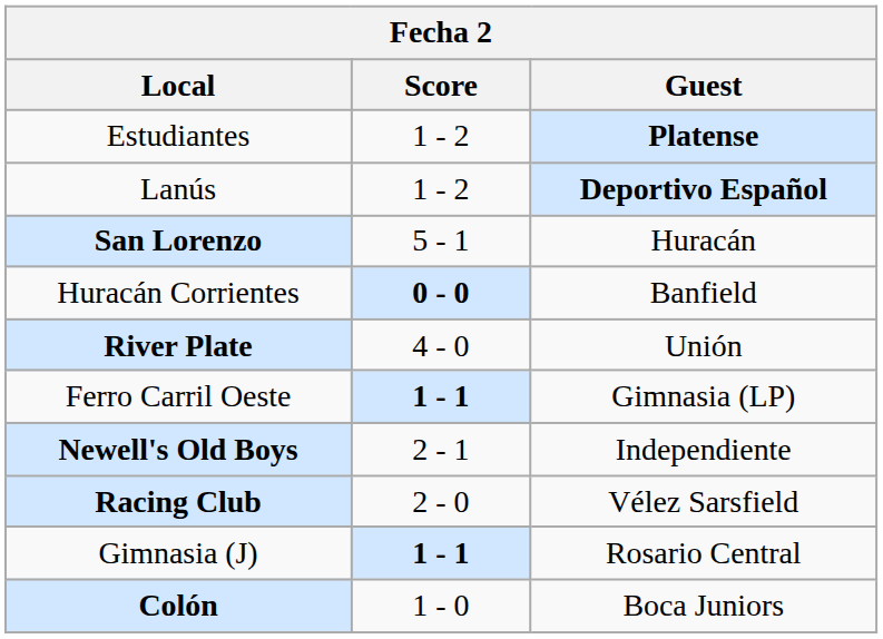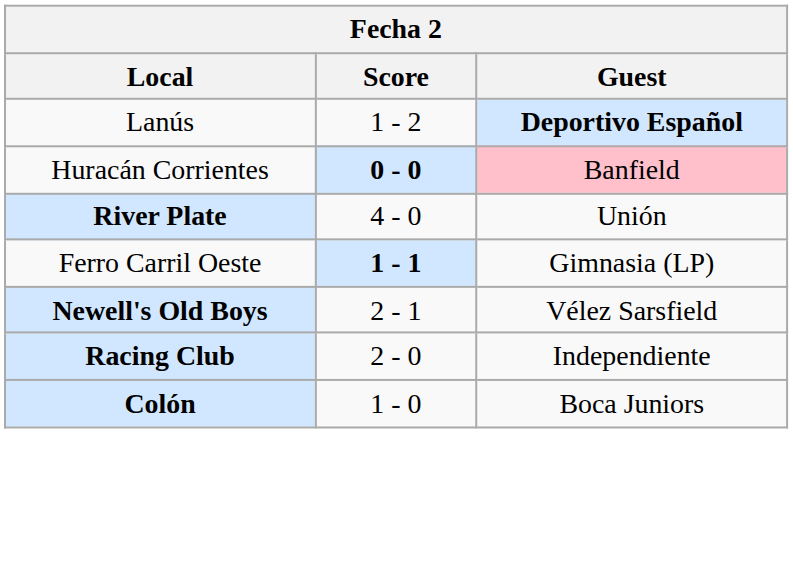 <table class="wikitable nowrap" style="font-size:88%; float:left; margin-right:1em;">
 <tr>
 <th colspan=3 align=center>Fecha 2</th>
 </tr>
 <tr>
 <th width="150">Local</th>
 <th width="75">Score</th>
 <th width="150">Guest</th>
 </tr>
 <tr align=center>
-<td>Estudiantes</td>
-<td>1 - 2</td>
-<td bgcolor=#D0E7FF><strong>Platense</strong></td>
-</tr>
-<tr align=center>
 <td>Lanús</td>
 <td>1 - 2</td>
 <td bgcolor=#D0E7FF><strong>Deportivo Español</strong></td>
 </tr>
 <tr align=center>
-<td bgcolor=#D0E7FF><strong>San Lorenzo</strong></td>
-<td>5 - 1</td>
-<td>Huracán</td>
-</tr>
-<tr align=center>
 <td>Huracán Corrientes</td>
 <td bgcolor=#D0E7FF><strong>0 - 0</strong></td>
-<td>Banfield</td>
+<td style="background: pink;">Banfield</td>
 </tr>
 <tr align=center>
 <td bgcolor=#D0E7FF><strong>River Plate</strong></td>
 <td>4 - 0</td>
 <td>Unión</td>
 </tr>
 <tr align=center>
 <td>Ferro Carril Oeste</td>
 <td bgcolor=#D0E7FF><strong>1 - 1</strong></td>
 <td>Gimnasia (LP)</td>
 </tr>
 <tr align=center>
 <td bgcolor=#D0E7FF><strong>Newell's Old Boys</strong></td>
 <td>2 - 1</td>
-<td>Independiente</td>
+<td>Vélez Sarsfield</td>
 </tr>
 <tr align=center>
 <td bgcolor=#D0E7FF><strong>Racing Club</strong></td>
 <td>2 - 0</td>
-<td>Vélez Sarsfield</td>
-</tr>
-<tr align=center>
-<td>Gimnasia (J)</td>
-<td bgcolor=#D0E7FF><strong>1 - 1</strong></td>
-<td>Rosario Central</td>
+<td>Independiente</td>
 </tr>
 <tr align=center>
 <td bgcolor=#D0E7FF><strong>Colón</strong></td>
 <td>1 - 0</td>
 <td>Boca Juniors</td>
 </tr>
 </table>
